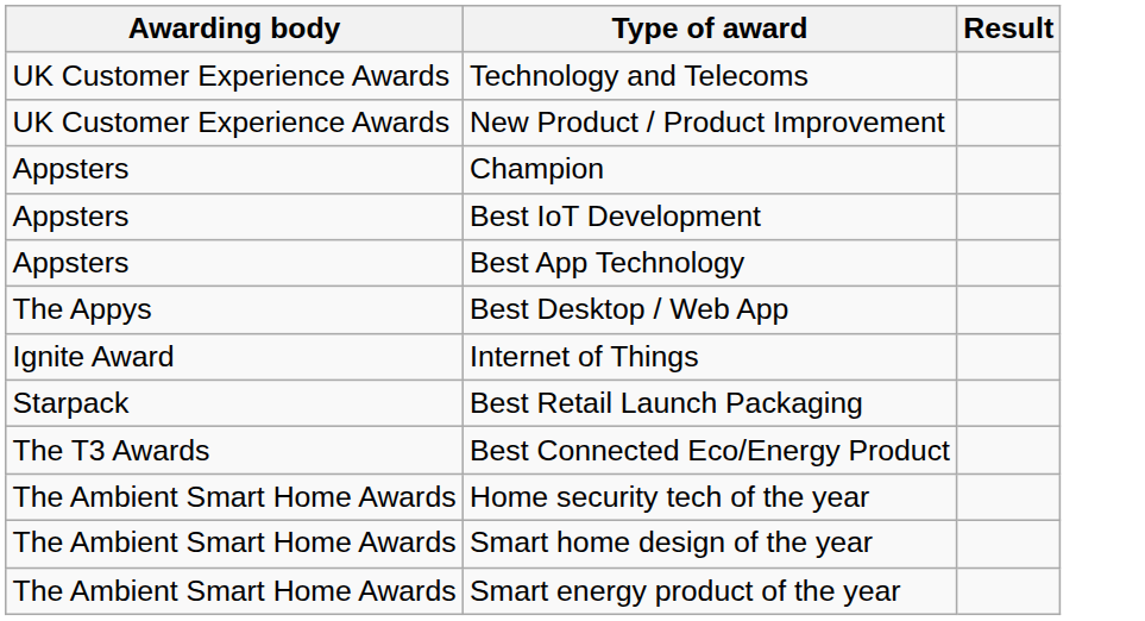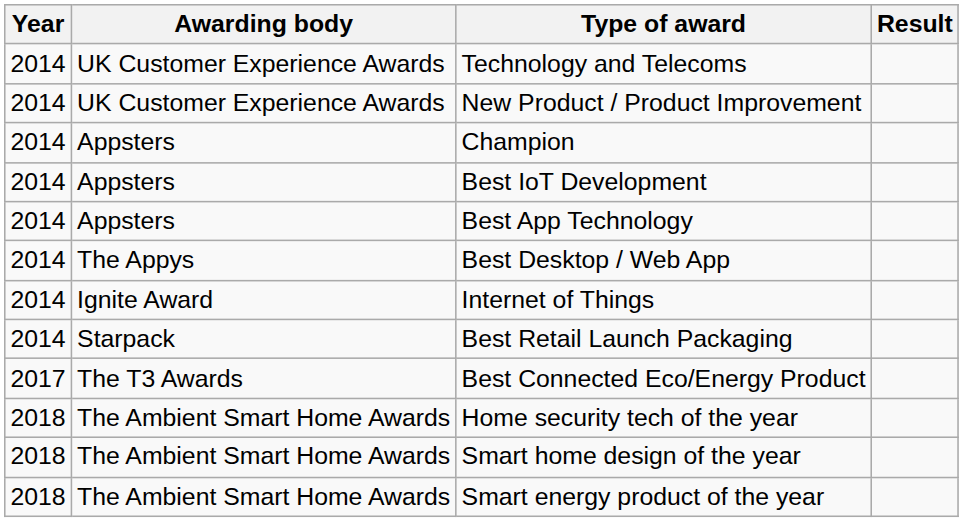 <table class="wikitable">
 <tr>
+<th>Year</th>
 <th>Awarding body</th>
 <th>Type of award</th>
 <th>Result</th>
 </tr>
 <tr>
+<td>2014</td>
 <td>UK Customer Experience Awards</td>
 <td>Technology and Telecoms</td>
 <td></td>
 </tr>
 <tr>
+<td>2014</td>
 <td>UK Customer Experience Awards</td>
 <td>New Product / Product Improvement</td>
 <td></td>
 </tr>
 <tr>
+<td>2014</td>
 <td>Appsters</td>
 <td>Champion</td>
 <td></td>
 </tr>
 <tr>
+<td>2014</td>
 <td>Appsters</td>
 <td>Best IoT Development</td>
 <td></td>
 </tr>
 <tr>
+<td>2014</td>
 <td>Appsters</td>
 <td>Best App Technology</td>
 <td></td>
 </tr>
 <tr>
+<td>2014</td>
 <td>The Appys</td>
 <td>Best Desktop / Web App</td>
 <td></td>
 </tr>
 <tr>
+<td>2014</td>
 <td>Ignite Award</td>
 <td>Internet of Things</td>
 <td></td>
 </tr>
 <tr>
+<td>2014</td>
 <td>Starpack</td>
 <td>Best Retail Launch Packaging</td>
 <td></td>
 </tr>
 <tr>
+<td>2017</td>
 <td>The T3 Awards</td>
 <td>Best Connected Eco/Energy Product</td>
 <td></td>
 </tr>
 <tr>
+<td>2018</td>
 <td>The Ambient Smart Home Awards</td>
 <td>Home security tech of the year</td>
 <td></td>
 </tr>
 <tr>
+<td>2018</td>
 <td>The Ambient Smart Home Awards</td>
 <td>Smart home design of the year</td>
 <td></td>
 </tr>
 <tr>
+<td>2018</td>
 <td>The Ambient Smart Home Awards</td>
 <td>Smart energy product of the year</td>
 <td></td>
 </tr>
 </table>
